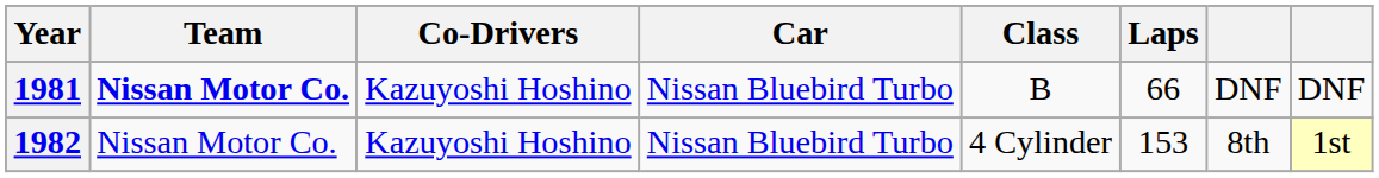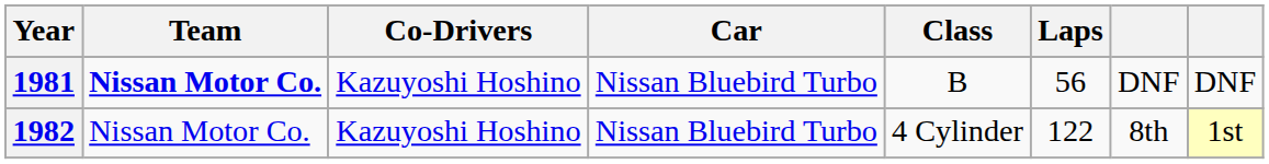 <table class="wikitable" style="font-size:90%">
 <tr>
 <th>Year</th>
 <th>Team</th>
 <th>Co-Drivers</th>
 <th>Car</th>
 <th>Class</th>
 <th>Laps</th>
 <th></th>
 <th></th>
 </tr>
 <tr align="center">
 <th><a href='#'>1981</a></th>
 <td align="left"><strong> <a href='#'>Nissan Motor Co.</a></strong></td>
 <td align="left"> <a href='#'>Kazuyoshi Hoshino</a></td>
 <td align="left"><a href='#'>Nissan Bluebird Turbo</a></td>
 <td>B</td>
-<td>66</td>
+<td>56</td>
 <td>DNF</td>
 <td>DNF</td>
 </tr>
 <tr align="center">
 <th><a href='#'>1982</a></th>
 <td align="left"> <a href='#'>Nissan Motor Co.</a></td>
 <td align="left"> <a href='#'>Kazuyoshi Hoshino</a></td>
 <td align="left"><a href='#'>Nissan Bluebird Turbo</a></td>
 <td>4 Cylinder</td>
-<td>153</td>
+<td>122</td>
 <td>8th</td>
 <td style="background:#ffffbf;">1st</td>
 </tr>
 </table>
